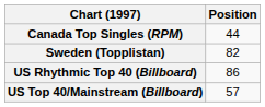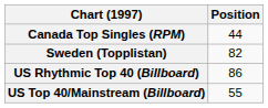 <table class="wikitable sortable plainrowheaders" style="text-align:center">
 <tr>
 <th>Chart (1997)</th>
 <th>Position</th>
 </tr>
 <tr>
 <th scope="row">Canada Top Singles (<em>RPM</em>)</th>
 <td>44</td>
 </tr>
 <tr>
 <th scope="row">Sweden (Topplistan)</th>
 <td>82</td>
 </tr>
 <tr>
 <th scope="row">US Rhythmic Top 40 (<em>Billboard</em>)</th>
 <td>86</td>
 </tr>
 <tr>
 <th scope="row">US Top 40/Mainstream (<em>Billboard</em>)</th>
-<td>57</td>
+<td>55</td>
 </tr>
 </table>
